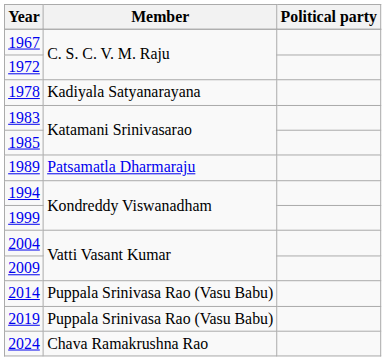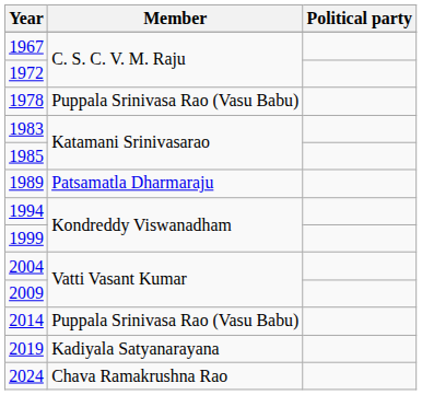 <table class="wikitable sortable">
 <tr>
 <th>Year</th>
 <th>Member</th>
 <th colspan="2">Political party</th>
 </tr>
 <tr>
 </tr>
 <tr>
 <td><a href='#'>1967</a></td>
 <td rowspan=2>C. S. C. V. M. Raju</td>
 <td></td>
 </tr>
 <tr>
 <td><a href='#'>1972</a></td>
 </tr>
 <tr>
 <td><a href='#'>1978</a></td>
-<td>Kadiyala Satyanarayana</td>
+<td>Puppala Srinivasa Rao (Vasu Babu)</td>
 <td></td>
 </tr>
 <tr>
 <td><a href='#'>1983</a></td>
 <td rowspan=2>Katamani Srinivasarao</td>
 <td></td>
 </tr>
 <tr>
 <td><a href='#'>1985</a></td>
 </tr>
 <tr>
 <td><a href='#'>1989</a></td>
 <td><a href='#'>Patsamatla Dharmaraju</a></td>
 <td></td>
 </tr>
 <tr>
 <td><a href='#'>1994</a></td>
 <td rowspan=2>Kondreddy Viswanadham</td>
 <td></td>
 </tr>
 <tr>
 <td><a href='#'>1999</a></td>
 </tr>
 <tr>
 <td><a href='#'>2004</a></td>
 <td rowspan=2>Vatti Vasant Kumar</td>
 <td></td>
 </tr>
 <tr>
 <td><a href='#'>2009</a></td>
 </tr>
 <tr>
 <td><a href='#'>2014</a></td>
 <td>Puppala Srinivasa Rao (Vasu Babu)</td>
 <td></td>
 </tr>
 <tr>
 <td><a href='#'>2019</a></td>
-<td>Puppala Srinivasa Rao (Vasu Babu)</td>
+<td>Kadiyala Satyanarayana</td>
 <td></td>
 </tr>
 <tr>
 <td><a href='#'>2024</a></td>
 <td>Chava Ramakrushna Rao</td>
 <td></td>
 </tr>
 </table>
